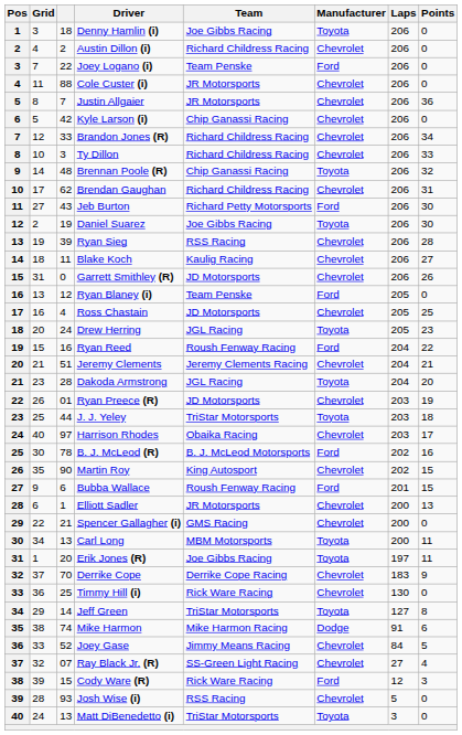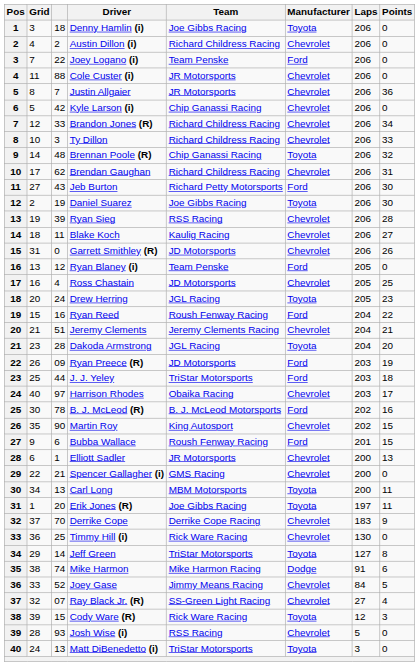 <table class="wikitable" style="font-size:98%">
 <tr>
 <th>Pos</th>
 <th>Grid</th>
 <th></th>
 <th>Driver</th>
 <th>Team</th>
 <th>Manufacturer</th>
 <th>Laps</th>
 <th>Points</th>
 </tr>
 <tr>
 <th>1</th>
 <td>3</td>
 <td>18</td>
 <td><a href='#'>Denny Hamlin</a> <strong>(i)</strong></td>
 <td><a href='#'>Joe Gibbs Racing</a></td>
 <td><a href='#'>Toyota</a></td>
 <td>206</td>
 <td>0</td>
 </tr>
 <tr>
 <th>2</th>
 <td>4</td>
 <td>2</td>
 <td><a href='#'>Austin Dillon</a> <strong>(i)</strong></td>
 <td><a href='#'>Richard Childress Racing</a></td>
 <td><a href='#'>Chevrolet</a></td>
 <td>206</td>
 <td>0</td>
 </tr>
 <tr>
 <th>3</th>
 <td>7</td>
 <td>22</td>
 <td><a href='#'>Joey Logano</a> <strong>(i)</strong></td>
 <td><a href='#'>Team Penske</a></td>
 <td><a href='#'>Ford</a></td>
 <td>206</td>
 <td>0</td>
 </tr>
 <tr>
 <th>4</th>
 <td>11</td>
 <td>88</td>
 <td><a href='#'>Cole Custer</a> <strong>(i)</strong></td>
 <td><a href='#'>JR Motorsports</a></td>
 <td><a href='#'>Chevrolet</a></td>
 <td>206</td>
 <td>0</td>
 </tr>
 <tr>
 <th>5</th>
 <td>8</td>
 <td>7</td>
 <td><a href='#'>Justin Allgaier</a></td>
 <td><a href='#'>JR Motorsports</a></td>
 <td><a href='#'>Chevrolet</a></td>
 <td>206</td>
 <td>36</td>
 </tr>
 <tr>
 <th>6</th>
 <td>5</td>
 <td>42</td>
 <td><a href='#'>Kyle Larson</a> <strong>(i)</strong></td>
 <td><a href='#'>Chip Ganassi Racing</a></td>
 <td><a href='#'>Chevrolet</a></td>
 <td>206</td>
 <td>0</td>
 </tr>
 <tr>
 <th>7</th>
 <td>12</td>
 <td>33</td>
 <td><a href='#'>Brandon Jones</a> <strong>(R)</strong></td>
 <td><a href='#'>Richard Childress Racing</a></td>
 <td><a href='#'>Chevrolet</a></td>
 <td>206</td>
 <td>34</td>
 </tr>
 <tr>
 <th>8</th>
 <td>10</td>
 <td>3</td>
 <td><a href='#'>Ty Dillon</a></td>
 <td><a href='#'>Richard Childress Racing</a></td>
 <td><a href='#'>Chevrolet</a></td>
 <td>206</td>
 <td>33</td>
 </tr>
 <tr>
 <th>9</th>
 <td>14</td>
 <td>48</td>
 <td><a href='#'>Brennan Poole</a> <strong>(R)</strong></td>
 <td><a href='#'>Chip Ganassi Racing</a></td>
 <td><a href='#'>Toyota</a></td>
 <td>206</td>
 <td>32</td>
 </tr>
 <tr>
 <th>10</th>
 <td>17</td>
 <td>62</td>
 <td><a href='#'>Brendan Gaughan</a></td>
 <td><a href='#'>Richard Childress Racing</a></td>
 <td><a href='#'>Chevrolet</a></td>
 <td>206</td>
 <td>31</td>
 </tr>
 <tr>
 <th>11</th>
 <td>27</td>
 <td>43</td>
 <td><a href='#'>Jeb Burton</a></td>
 <td><a href='#'>Richard Petty Motorsports</a></td>
 <td><a href='#'>Ford</a></td>
 <td>206</td>
 <td>30</td>
 </tr>
 <tr>
 <th>12</th>
 <td>2</td>
 <td>19</td>
 <td><a href='#'>Daniel Suarez</a></td>
 <td><a href='#'>Joe Gibbs Racing</a></td>
 <td><a href='#'>Toyota</a></td>
 <td>206</td>
 <td>30</td>
 </tr>
 <tr>
 <th>13</th>
 <td>19</td>
 <td>39</td>
 <td><a href='#'>Ryan Sieg</a></td>
 <td><a href='#'>RSS Racing</a></td>
 <td><a href='#'>Chevrolet</a></td>
 <td>206</td>
 <td>28</td>
 </tr>
 <tr>
 <th>14</th>
 <td>18</td>
 <td>11</td>
 <td><a href='#'>Blake Koch</a></td>
 <td><a href='#'>Kaulig Racing</a></td>
 <td><a href='#'>Chevrolet</a></td>
 <td>206</td>
 <td>27</td>
 </tr>
 <tr>
 <th>15</th>
 <td>31</td>
 <td>0</td>
 <td><a href='#'>Garrett Smithley</a> <strong>(R)</strong></td>
 <td><a href='#'>JD Motorsports</a></td>
 <td><a href='#'>Chevrolet</a></td>
 <td>206</td>
 <td>26</td>
 </tr>
 <tr>
 <th>16</th>
 <td>13</td>
 <td>12</td>
 <td><a href='#'>Ryan Blaney</a> <strong>(i)</strong></td>
 <td><a href='#'>Team Penske</a></td>
 <td><a href='#'>Ford</a></td>
 <td>205</td>
 <td>0</td>
 </tr>
 <tr>
 <th>17</th>
 <td>16</td>
 <td>4</td>
 <td><a href='#'>Ross Chastain</a></td>
 <td><a href='#'>JD Motorsports</a></td>
 <td><a href='#'>Chevrolet</a></td>
 <td>205</td>
 <td>25</td>
 </tr>
 <tr>
 <th>18</th>
 <td>20</td>
 <td>24</td>
 <td><a href='#'>Drew Herring</a></td>
 <td><a href='#'>JGL Racing</a></td>
 <td><a href='#'>Toyota</a></td>
 <td>205</td>
 <td>23</td>
 </tr>
 <tr>
 <th>19</th>
 <td>15</td>
 <td>16</td>
 <td><a href='#'>Ryan Reed</a></td>
 <td><a href='#'>Roush Fenway Racing</a></td>
 <td><a href='#'>Ford</a></td>
 <td>204</td>
 <td>22</td>
 </tr>
 <tr>
 <th>20</th>
 <td>21</td>
 <td>51</td>
 <td><a href='#'>Jeremy Clements</a></td>
 <td><a href='#'>Jeremy Clements Racing</a></td>
 <td><a href='#'>Chevrolet</a></td>
 <td>204</td>
 <td>21</td>
 </tr>
 <tr>
 <th>21</th>
 <td>23</td>
 <td>28</td>
 <td><a href='#'>Dakoda Armstrong</a></td>
 <td><a href='#'>JGL Racing</a></td>
 <td><a href='#'>Toyota</a></td>
 <td>204</td>
 <td>20</td>
 </tr>
 <tr>
 <th>22</th>
 <td>26</td>
-<td>01</td>
+<td>09</td>
 <td><a href='#'>Ryan Preece</a> <strong>(R)</strong></td>
 <td><a href='#'>JD Motorsports</a></td>
-<td><a href='#'>Chevrolet</a></td>
+<td><a href='#'>Ford</a></td>
 <td>203</td>
 <td>19</td>
 </tr>
 <tr>
 <th>23</th>
 <td>25</td>
 <td>44</td>
 <td><a href='#'>J. J. Yeley</a></td>
 <td><a href='#'>TriStar Motorsports</a></td>
-<td><a href='#'>Toyota</a></td>
+<td><a href='#'>Ford</a></td>
 <td>203</td>
 <td>18</td>
 </tr>
 <tr>
 <th>24</th>
 <td>40</td>
 <td>97</td>
 <td><a href='#'>Harrison Rhodes</a></td>
 <td><a href='#'>Obaika Racing</a></td>
 <td><a href='#'>Chevrolet</a></td>
 <td>203</td>
 <td>17</td>
 </tr>
 <tr>
 <th>25</th>
 <td>30</td>
 <td>78</td>
 <td><a href='#'>B. J. McLeod</a> <strong>(R)</strong></td>
 <td><a href='#'>B. J. McLeod Motorsports</a></td>
 <td><a href='#'>Ford</a></td>
 <td>202</td>
 <td>16</td>
 </tr>
 <tr>
 <th>26</th>
 <td>35</td>
 <td>90</td>
 <td><a href='#'>Martin Roy</a></td>
 <td><a href='#'>King Autosport</a></td>
 <td><a href='#'>Chevrolet</a></td>
 <td>202</td>
 <td>15</td>
 </tr>
 <tr>
 <th>27</th>
 <td>9</td>
 <td>6</td>
 <td><a href='#'>Bubba Wallace</a></td>
 <td><a href='#'>Roush Fenway Racing</a></td>
 <td><a href='#'>Ford</a></td>
 <td>201</td>
 <td>15</td>
 </tr>
 <tr>
 <th>28</th>
 <td>6</td>
 <td>1</td>
 <td><a href='#'>Elliott Sadler</a></td>
 <td><a href='#'>JR Motorsports</a></td>
 <td><a href='#'>Chevrolet</a></td>
 <td>200</td>
 <td>13</td>
 </tr>
 <tr>
 <th>29</th>
 <td>22</td>
 <td>21</td>
 <td><a href='#'>Spencer Gallagher</a> <strong>(i)</strong></td>
 <td><a href='#'>GMS Racing</a></td>
 <td><a href='#'>Chevrolet</a></td>
 <td>200</td>
 <td>0</td>
 </tr>
 <tr>
 <th>30</th>
 <td>34</td>
 <td>13</td>
 <td><a href='#'>Carl Long</a></td>
 <td><a href='#'>MBM Motorsports</a></td>
 <td><a href='#'>Toyota</a></td>
 <td>200</td>
 <td>11</td>
 </tr>
 <tr>
 <th>31</th>
 <td>1</td>
 <td>20</td>
 <td><a href='#'>Erik Jones</a> <strong>(R)</strong></td>
 <td><a href='#'>Joe Gibbs Racing</a></td>
 <td><a href='#'>Toyota</a></td>
 <td>197</td>
 <td>11</td>
 </tr>
 <tr>
 <th>32</th>
 <td>37</td>
 <td>70</td>
 <td><a href='#'>Derrike Cope</a></td>
 <td><a href='#'>Derrike Cope Racing</a></td>
 <td><a href='#'>Chevrolet</a></td>
 <td>183</td>
 <td>9</td>
 </tr>
 <tr>
 <th>33</th>
 <td>36</td>
 <td>25</td>
 <td><a href='#'>Timmy Hill</a> <strong>(i)</strong></td>
 <td><a href='#'>Rick Ware Racing</a></td>
 <td><a href='#'>Chevrolet</a></td>
 <td>130</td>
 <td>0</td>
 </tr>
 <tr>
 <th>34</th>
 <td>29</td>
 <td>14</td>
 <td><a href='#'>Jeff Green</a></td>
 <td><a href='#'>TriStar Motorsports</a></td>
 <td><a href='#'>Toyota</a></td>
 <td>127</td>
 <td>8</td>
 </tr>
 <tr>
 <th>35</th>
 <td>38</td>
 <td>74</td>
 <td><a href='#'>Mike Harmon</a></td>
 <td><a href='#'>Mike Harmon Racing</a></td>
 <td><a href='#'>Dodge</a></td>
 <td>91</td>
 <td>6</td>
 </tr>
 <tr>
 <th>36</th>
 <td>33</td>
 <td>52</td>
 <td><a href='#'>Joey Gase</a></td>
 <td><a href='#'>Jimmy Means Racing</a></td>
 <td><a href='#'>Chevrolet</a></td>
 <td>84</td>
 <td>5</td>
 </tr>
 <tr>
 <th>37</th>
 <td>32</td>
 <td>07</td>
 <td><a href='#'>Ray Black Jr.</a> <strong>(R)</strong></td>
 <td><a href='#'>SS-Green Light Racing</a></td>
 <td><a href='#'>Chevrolet</a></td>
 <td>27</td>
 <td>4</td>
 </tr>
 <tr>
 <th>38</th>
 <td>39</td>
 <td>15</td>
 <td><a href='#'>Cody Ware</a> <strong>(R)</strong></td>
 <td><a href='#'>Rick Ware Racing</a></td>
-<td><a href='#'>Ford</a></td>
+<td><a href='#'>Toyota</a></td>
 <td>12</td>
 <td>3</td>
 </tr>
 <tr>
 <th>39</th>
 <td>28</td>
 <td>93</td>
 <td><a href='#'>Josh Wise</a> <strong>(i)</strong></td>
 <td><a href='#'>RSS Racing</a></td>
 <td><a href='#'>Chevrolet</a></td>
 <td>5</td>
 <td>0</td>
 </tr>
 <tr>
 <th>40</th>
 <td>24</td>
 <td>13</td>
 <td><a href='#'>Matt DiBenedetto</a> <strong>(i)</strong></td>
 <td><a href='#'>TriStar Motorsports</a></td>
 <td><a href='#'>Toyota</a></td>
 <td>3</td>
 <td>0</td>
 </tr>
 <tr>
 <th colspan="8"></th>
 </tr>
 </table>
